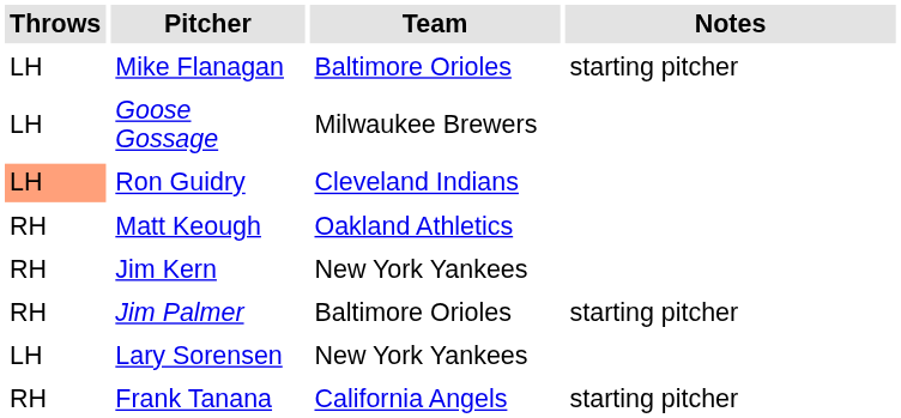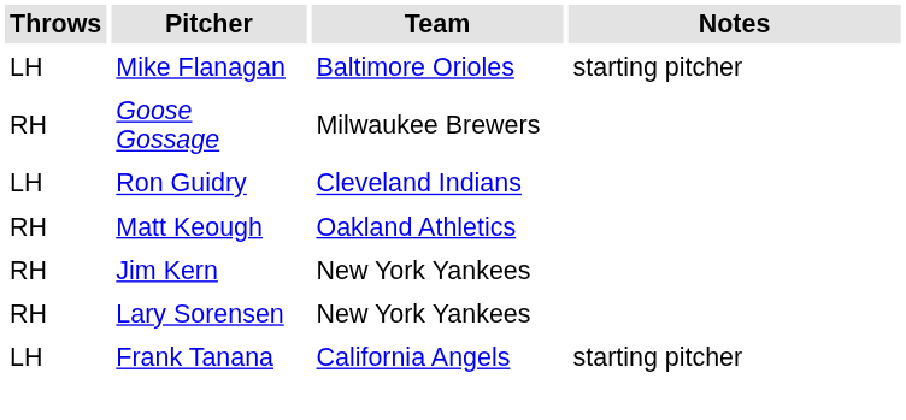 <table border="0" cellspacing="3" cellpadding="3">
 <tr style="background: #e3e3e3;">
 <th width="50">Throws</th>
 <th width="115">Pitcher</th>
 <th width="150">Team</th>
 <th width="200">Notes</th>
 </tr>
 <tr>
 <td>LH</td>
 <td><a href='#'>Mike Flanagan</a></td>
 <td><a href='#'>Baltimore Orioles</a></td>
 <td>starting pitcher</td>
 </tr>
 <tr>
-<td>LH</td>
+<td>RH</td>
 <td><em><a href='#'>Goose Gossage</a></em></td>
 <td>Milwaukee Brewers</td>
 <td></td>
 </tr>
 <tr>
-<td style="background: lightsalmon;">LH</td>
+<td>LH</td>
 <td><a href='#'>Ron Guidry</a></td>
 <td><a href='#'>Cleveland Indians</a></td>
 <td></td>
 </tr>
 <tr>
 <td>RH</td>
 <td><a href='#'>Matt Keough</a></td>
 <td><a href='#'>Oakland Athletics</a></td>
 <td></td>
 </tr>
 <tr>
 <td>RH</td>
 <td><a href='#'>Jim Kern</a></td>
 <td>New York Yankees</td>
 <td></td>
 </tr>
 <tr>
 <td>RH</td>
-<td><em><a href='#'>Jim Palmer</a></em></td>
-<td>Baltimore Orioles</td>
-<td>starting pitcher</td>
-</tr>
-<tr>
-<td>LH</td>
 <td><a href='#'>Lary Sorensen</a></td>
 <td>New York Yankees</td>
 <td></td>
 </tr>
 <tr>
-<td>RH</td>
+<td>LH</td>
 <td><a href='#'>Frank Tanana</a></td>
 <td><a href='#'>California Angels</a></td>
 <td>starting pitcher</td>
 </tr>
 </table>
